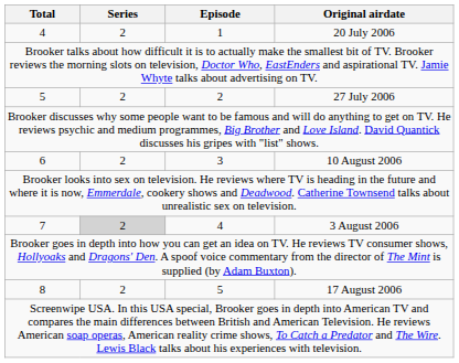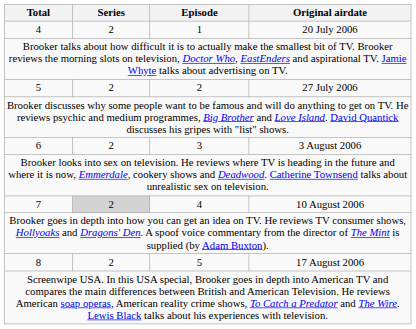 <table class="wikitable" style="text-align:center">
 <tr>
 <th>Total</th>
 <th>Series</th>
 <th>Episode</th>
 <th>Original airdate</th>
 </tr>
 <tr>
 <td>4</td>
 <td>2</td>
 <td>1</td>
 <td>20 July 2006</td>
 </tr>
 <tr>
 <td colspan="4">Brooker talks about how difficult it is to actually make the smallest bit of TV. Brooker reviews the morning slots on television, <em><a href='#'>Doctor Who</a></em>, <em><a href='#'>EastEnders</a></em> and aspirational TV. <a href='#'>Jamie Whyte</a> talks about advertising on TV.</td>
 </tr>
 <tr>
 <td>5</td>
 <td>2</td>
 <td>2</td>
 <td>27 July 2006</td>
 </tr>
 <tr>
 <td colspan="4">Brooker discusses why some people want to be famous and will do anything to get on TV. He reviews psychic and medium programmes, <em><a href='#'>Big Brother</a></em> and <em><a href='#'>Love Island</a></em>. <a href='#'>David Quantick</a> discusses his gripes with "list" shows.</td>
 </tr>
 <tr>
 <td>6</td>
 <td>2</td>
 <td>3</td>
-<td>10 August 2006</td>
+<td>3 August 2006</td>
 </tr>
 <tr>
 <td colspan="4">Brooker looks into sex on television. He reviews where TV is heading in the future and where it is now, <em><a href='#'>Emmerdale</a></em>, cookery shows and <em><a href='#'>Deadwood</a></em>. <a href='#'>Catherine Townsend</a> talks about unrealistic sex on television.</td>
 </tr>
 <tr>
 <td>7</td>
 <td style="background: lightgrey;">2</td>
 <td>4</td>
-<td>3 August 2006</td>
+<td>10 August 2006</td>
 </tr>
 <tr>
 <td colspan="4">Brooker goes in depth into how you can get an idea on TV. He reviews TV consumer shows, <em><a href='#'>Hollyoaks</a></em> and <em><a href='#'>Dragons' Den</a></em>. A spoof voice commentary from the director of <em><a href='#'>The Mint</a></em> is supplied (by <a href='#'>Adam Buxton</a>).</td>
 </tr>
 <tr>
 <td>8</td>
 <td>2</td>
 <td>5</td>
 <td>17 August 2006</td>
 </tr>
 <tr>
 <td colspan="4">Screenwipe USA. In this USA special, Brooker goes in depth into American TV and compares the main differences between British and American Television. He reviews American <a href='#'>soap operas</a>, American reality crime shows, <em><a href='#'>To Catch a Predator</a></em> and <em><a href='#'>The Wire</a></em>. <a href='#'>Lewis Black</a> talks about his experiences with television.</td>
 </tr>
 </table>
